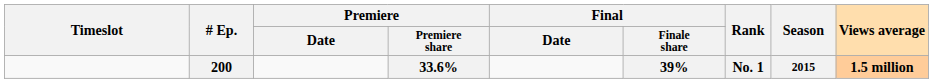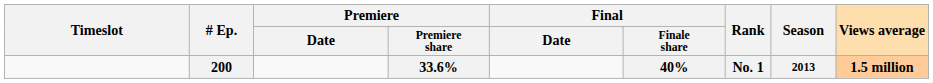 <table class="wikitable">
 <tr>
 <th style="width:20%;" rowspan="2">Timeslot</th>
 <th style="width:7%;" rowspan="2"># Ep.</th>
 <th colspan=2>Premiere</th>
 <th colspan=2>Final</th>
 <th style="width:5%;" rowspan="2">Rank</th>
 <th style="width:7%;" rowspan="2">Season</th>
 <th style="width:10%; background:#ffdead;" rowspan="2">Views average</th>
 </tr>
 <tr>
 <th>Date</th>
 <th span style="width:11%; font-size:smaller; line-height:100%;">Premiere<br>share</th>
 <th>Date</th>
 <th span style="width:11%; font-size:smaller; line-height:100%;">Finale<br>share</th>
 </tr>
 <tr>
 <td rowspan="1"></td>
 <th>200</th>
 <td style="font-size:11px;line-height:110%"></td>
 <th>33.6%</th>
 <td style="font-size:11px;line-height:110%"></td>
-<th>39%</th>
+<th>40%</th>
 <th>No. 1</th>
-<th style="font-size:smaller">2015</th>
+<th style="font-size:smaller">2013</th>
 <th style="background:#fc9;">1.5 million</th>
 </tr>
 </table>
